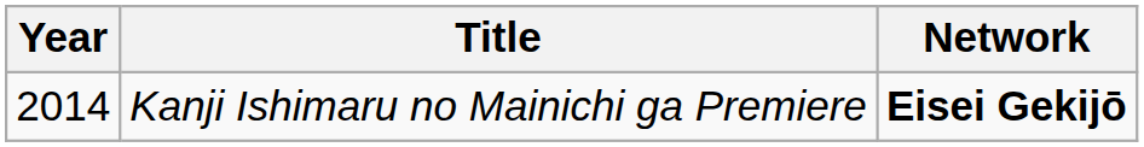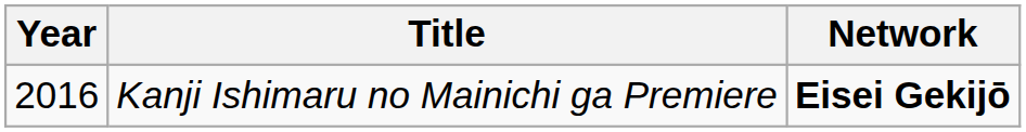 <table class="wikitable">
 <tr>
 <th>Year</th>
 <th>Title</th>
 <th>Network</th>
 </tr>
 <tr>
-<td>2014</td>
+<td>2016</td>
 <td><em>Kanji Ishimaru no Mainichi ga Premiere</em></td>
 <td><strong>Eisei Gekijō</strong></td>
 </tr>
 </table>
